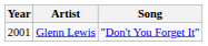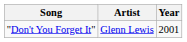 <table class="wikitable plainrowheaders sortable" style="margin-right: 0;">
 <tr>
+<th scope="col">Song</th>
+<th scope="col">Artist</th>
 <th scope="col">Year</th>
-<th scope="col">Artist</th>
-<th scope="col">Song</th>
 </tr>
 <tr>
+<td>"<a href='#'>Don't You Forget It</a>"</td>
+<td><a href='#'>Glenn Lewis</a></td>
 <td>2001</td>
-<td><a href='#'>Glenn Lewis</a></td>
-<td>"<a href='#'>Don't You Forget It</a>"</td>
 </tr>
 </table>
